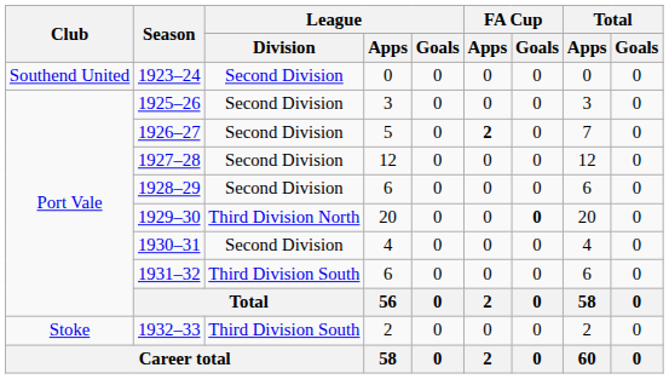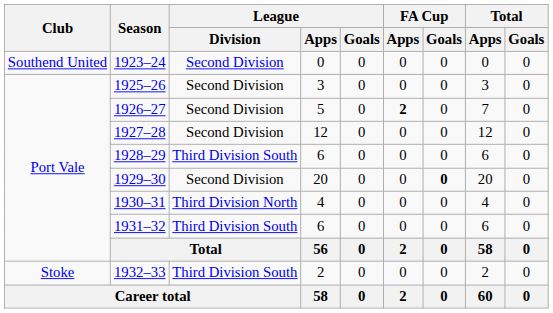 <table class="wikitable" style="text-align:center">
 <tr>
 <th rowspan="2">Club</th>
 <th rowspan="2">Season</th>
 <th colspan="3">League</th>
 <th colspan="2">FA Cup</th>
 <th colspan="2">Total</th>
 </tr>
 <tr>
 <th>Division</th>
 <th>Apps</th>
 <th>Goals</th>
 <th>Apps</th>
 <th>Goals</th>
 <th>Apps</th>
 <th>Goals</th>
 </tr>
 <tr>
 <td><a href='#'>Southend United</a></td>
 <td><a href='#'>1923–24</a></td>
 <td><a href='#'>Second Division</a></td>
 <td>0</td>
 <td>0</td>
 <td>0</td>
 <td>0</td>
 <td>0</td>
 <td>0</td>
 </tr>
 <tr>
 <td rowspan="8"><a href='#'>Port Vale</a></td>
 <td><a href='#'>1925–26</a></td>
 <td>Second Division</td>
 <td>3</td>
 <td>0</td>
 <td>0</td>
 <td>0</td>
 <td>3</td>
 <td>0</td>
 </tr>
 <tr>
 <td><a href='#'>1926–27</a></td>
 <td>Second Division</td>
 <td>5</td>
 <td>0</td>
 <td><strong>2</strong></td>
 <td>0</td>
 <td>7</td>
 <td>0</td>
 </tr>
 <tr>
 <td><a href='#'>1927–28</a></td>
 <td>Second Division</td>
 <td>12</td>
 <td>0</td>
 <td>0</td>
 <td>0</td>
 <td>12</td>
 <td>0</td>
 </tr>
 <tr>
 <td><a href='#'>1928–29</a></td>
-<td>Second Division</td>
+<td><a href='#'>Third Division South</a></td>
 <td>6</td>
 <td>0</td>
 <td>0</td>
 <td>0</td>
 <td>6</td>
 <td>0</td>
 </tr>
 <tr>
 <td><a href='#'>1929–30</a></td>
-<td><a href='#'>Third Division North</a></td>
+<td>Second Division</td>
 <td>20</td>
 <td>0</td>
 <td>0</td>
 <td><strong>0</strong></td>
 <td>20</td>
 <td>0</td>
 </tr>
 <tr>
 <td><a href='#'>1930–31</a></td>
-<td>Second Division</td>
+<td><a href='#'>Third Division North</a></td>
 <td>4</td>
 <td>0</td>
 <td>0</td>
 <td>0</td>
 <td>4</td>
 <td>0</td>
 </tr>
 <tr>
 <td><a href='#'>1931–32</a></td>
 <td><a href='#'>Third Division South</a></td>
 <td>6</td>
 <td>0</td>
 <td>0</td>
 <td>0</td>
 <td>6</td>
 <td>0</td>
 </tr>
 <tr>
 <th colspan="2">Total</th>
 <th>56</th>
 <th>0</th>
 <th>2</th>
 <th>0</th>
 <th>58</th>
 <th>0</th>
 </tr>
 <tr>
 <td><a href='#'>Stoke</a></td>
 <td><a href='#'>1932–33</a></td>
 <td><a href='#'>Third Division South</a></td>
 <td>2</td>
 <td>0</td>
 <td>0</td>
 <td>0</td>
 <td>2</td>
 <td>0</td>
 </tr>
 <tr>
 <th colspan="3">Career total</th>
 <th>58</th>
 <th>0</th>
 <th>2</th>
 <th>0</th>
 <th>60</th>
 <th>0</th>
 </tr>
 </table>
